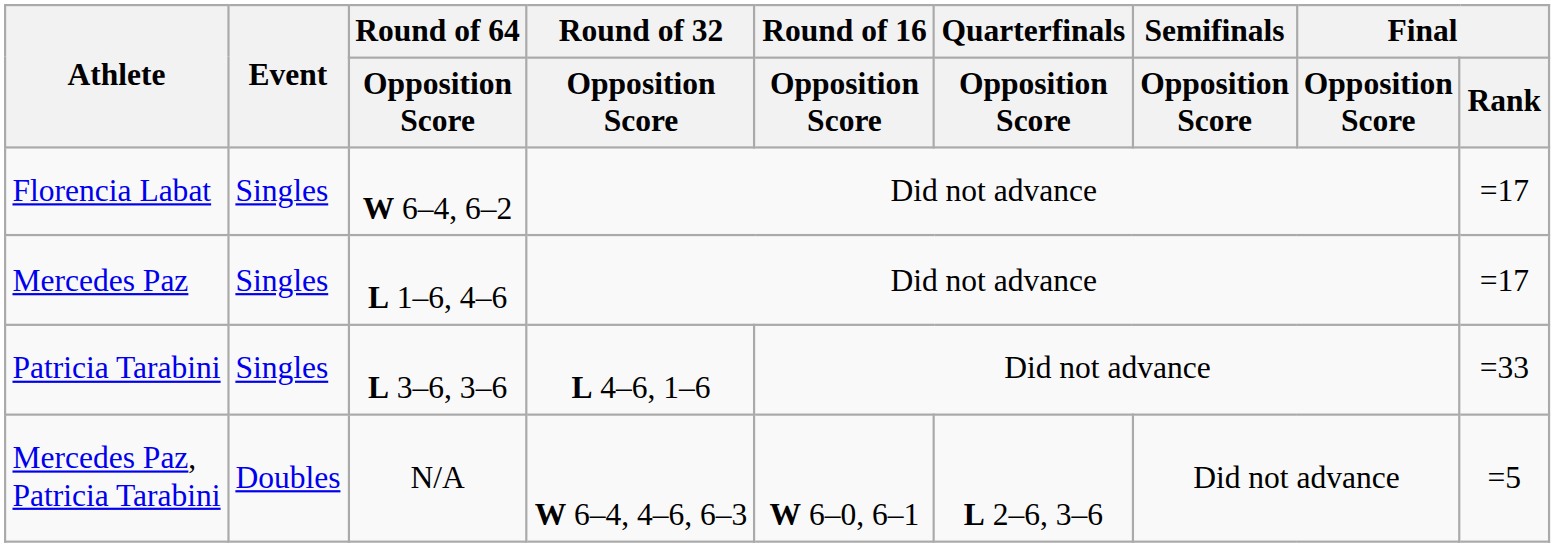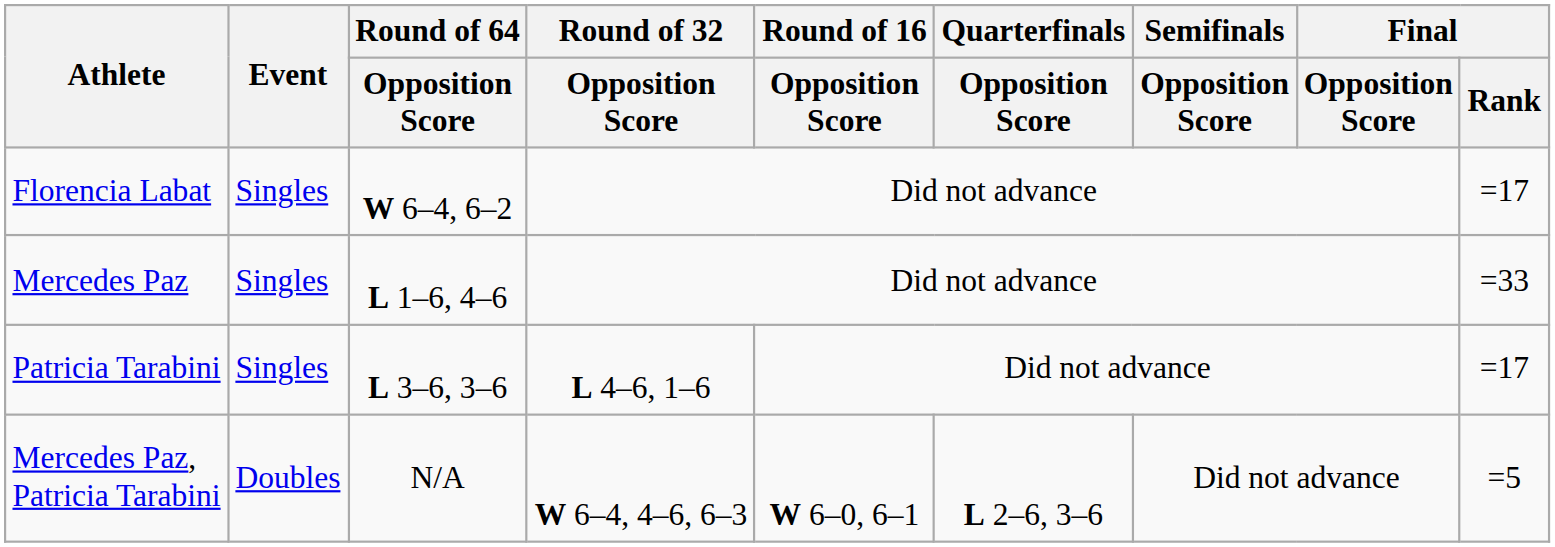 <table class="wikitable" border="1" style="font-size:90%">
 <tr>
 <th rowspan=2>Athlete</th>
 <th rowspan=2>Event</th>
 <th>Round of 64</th>
 <th>Round of 32</th>
 <th>Round of 16</th>
 <th>Quarterfinals</th>
 <th>Semifinals</th>
 <th colspan=2>Final</th>
 </tr>
 <tr>
 <th>Opposition<br>Score</th>
 <th>Opposition<br>Score</th>
 <th>Opposition<br>Score</th>
 <th>Opposition<br>Score</th>
 <th>Opposition<br>Score</th>
 <th>Opposition<br>Score</th>
 <th>Rank</th>
 </tr>
 <tr>
 <td><a href='#'>Florencia Labat</a></td>
 <td><a href='#'>Singles</a></td>
 <td align=center><br><strong>W</strong> 6–4, 6–2</td>
 <td align=center colspan=5>Did not advance</td>
 <td align=center>=17</td>
 </tr>
 <tr>
 <td><a href='#'>Mercedes Paz</a></td>
 <td><a href='#'>Singles</a></td>
 <td align=center><br><strong>L</strong> 1–6, 4–6</td>
 <td align=center colspan=5>Did not advance</td>
-<td align=center>=17</td>
+<td align=center>=33</td>
 </tr>
 <tr>
 <td><a href='#'>Patricia Tarabini</a></td>
 <td><a href='#'>Singles</a></td>
 <td align=center><br><strong>L</strong> 3–6, 3–6</td>
 <td align=center><br><strong>L</strong> 4–6, 1–6</td>
 <td align=center colspan=4>Did not advance</td>
-<td align=center>=33</td>
+<td align=center>=17</td>
 </tr>
 <tr>
 <td><a href='#'>Mercedes Paz</a>, <br> <a href='#'>Patricia Tarabini</a></td>
 <td><a href='#'>Doubles</a></td>
 <td align=center>N/A</td>
 <td align=center><br><br><strong>W</strong> 6–4, 4–6, 6–3</td>
 <td align=center><br><br><strong>W</strong> 6–0, 6–1</td>
 <td align=center><br><br><strong>L</strong> 2–6, 3–6</td>
 <td align=center colspan=2>Did not advance</td>
 <td align=center>=5</td>
 </tr>
 </table>
